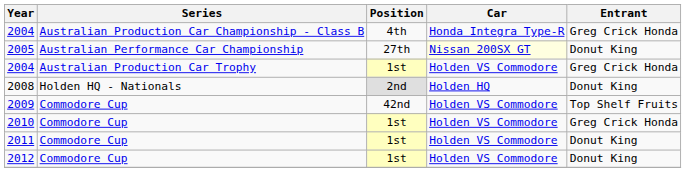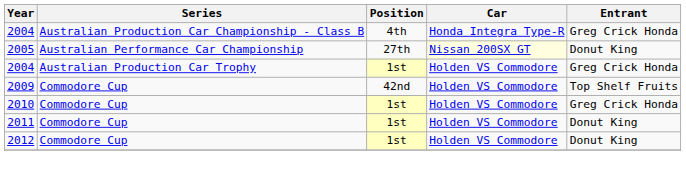 <table class="wikitable" style="font-size: 95%;">
 <tr>
 <th>Year</th>
 <th>Series</th>
 <th>Position</th>
 <th>Car</th>
 <th>Entrant</th>
 </tr>
 <tr>
 <td><a href='#'>2004</a></td>
 <td><a href='#'>Australian Production Car Championship - Class B</a></td>
 <td align=center>4th</td>
 <td><a href='#'>Honda Integra Type-R</a></td>
 <td>Greg Crick Honda</td>
 </tr>
 <tr>
 <td><a href='#'>2005</a></td>
 <td><a href='#'>Australian Performance Car Championship</a></td>
 <td align=center>27th</td>
 <td style="background: lightyellow;"><a href='#'>Nissan 200SX GT</a></td>
 <td>Donut King</td>
 </tr>
 <tr>
 <td><a href='#'>2004</a></td>
 <td><a href='#'>Australian Production Car Trophy</a></td>
 <td align="center" style="background:#ffffbf;">1st</td>
 <td><a href='#'>Holden VS Commodore</a></td>
 <td>Greg Crick Honda</td>
-</tr>
-<tr>
-<td>2008</td>
-<td>Holden HQ - Nationals</td>
-<td align="center" style="background:#dfdfdf;">2nd</td>
-<td><a href='#'>Holden HQ</a></td>
-<td>Donut King</td>
 </tr>
 <tr>
 <td><a href='#'>2009</a></td>
 <td><a href='#'>Commodore Cup</a></td>
 <td align=center>42nd</td>
 <td><a href='#'>Holden VS Commodore</a></td>
 <td>Top Shelf Fruits</td>
 </tr>
 <tr>
 <td><a href='#'>2010</a></td>
 <td><a href='#'>Commodore Cup</a></td>
 <td align="center" style="background:#ffffbf;">1st</td>
 <td><a href='#'>Holden VS Commodore</a></td>
 <td>Greg Crick Honda</td>
 </tr>
 <tr>
 <td><a href='#'>2011</a></td>
 <td><a href='#'>Commodore Cup</a></td>
 <td align="center" style="background:#ffffbf;">1st</td>
 <td><a href='#'>Holden VS Commodore</a></td>
 <td>Donut King</td>
 </tr>
 <tr>
 <td><a href='#'>2012</a></td>
 <td><a href='#'>Commodore Cup</a></td>
 <td align="center" style="background:#ffffbf;">1st</td>
 <td><a href='#'>Holden VS Commodore</a></td>
 <td>Donut King</td>
 </tr>
 <tr>
 </tr>
 </table>
